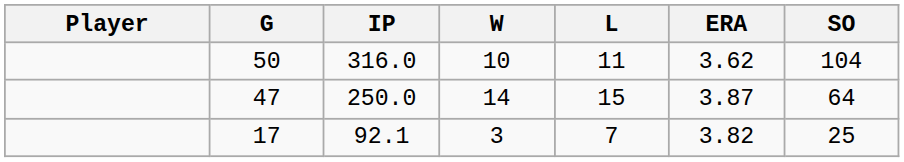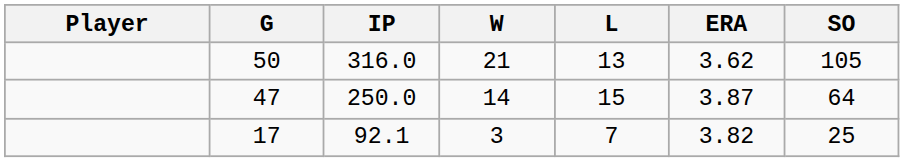 <table class="wikitable sortable">
 <tr>
 <th bgcolor="#DDDDFF" width="16%">Player</th>
 <th bgcolor="#DDDDFF" width="9%">G</th>
 <th bgcolor="#DDDDFF" width="9%">IP</th>
 <th bgcolor="#DDDDFF" width="9%">W</th>
 <th bgcolor="#DDDDFF" width="9%">L</th>
 <th bgcolor="#DDDDFF" width="9%">ERA</th>
 <th bgcolor="#DDDDFF" width="9%">SO</th>
 </tr>
 <tr align="center">
 <td></td>
 <td>50</td>
 <td>316.0</td>
-<td>10</td>
-<td>11</td>
+<td>21</td>
+<td>13</td>
 <td>3.62</td>
-<td>104</td>
+<td>105</td>
 </tr>
 <tr align="center">
 <td></td>
 <td>47</td>
 <td>250.0</td>
 <td>14</td>
 <td>15</td>
 <td>3.87</td>
 <td>64</td>
 </tr>
 <tr align="center">
 <td></td>
 <td>17</td>
 <td>92.1</td>
 <td>3</td>
 <td>7</td>
 <td>3.82</td>
 <td>25</td>
 </tr>
 </table>
